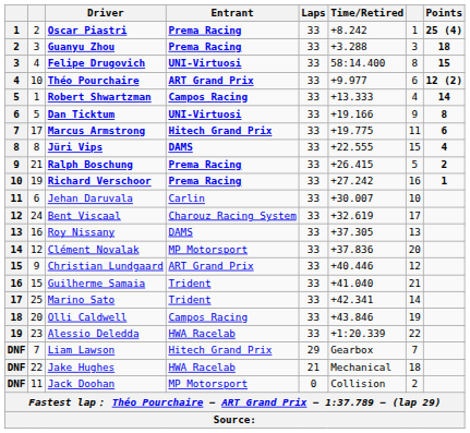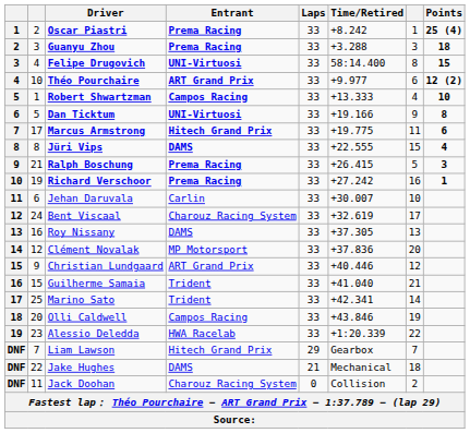 <table class="wikitable" style="font-size:85%">
 <tr>
 <th scope="col"></th>
 <th scope="col"></th>
 <th scope="col">Driver</th>
 <th scope="col">Entrant</th>
 <th scope="col">Laps</th>
 <th scope="col">Time/Retired</th>
 <th scope="col"></th>
 <th scope="col">Points</th>
 </tr>
 <tr>
 <th scope="row">1</th>
 <td align="center">2</td>
 <td><strong> <a href='#'>Oscar Piastri</a></strong></td>
 <td><strong><a href='#'>Prema Racing</a></strong></td>
 <td align="center">33</td>
 <td>+8.242</td>
 <td align="center">1</td>
 <td align="center"><strong>25 (4)</strong></td>
 </tr>
 <tr>
 <th scope="row">2</th>
 <td align="center">3</td>
 <td><strong> <a href='#'>Guanyu Zhou</a></strong></td>
 <td><strong><a href='#'>Prema Racing</a></strong></td>
 <td align="center">33</td>
 <td>+3.288</td>
 <td align="center">3</td>
 <td align="center"><strong>18</strong></td>
 </tr>
 <tr>
 <th scope="row">3</th>
 <td align="center">4</td>
 <td><strong> <a href='#'>Felipe Drugovich</a></strong></td>
 <td><strong><a href='#'>UNI-Virtuosi</a></strong></td>
 <td align="center">33</td>
 <td>58:14.400</td>
 <td align="center">8</td>
 <td align="center"><strong>15</strong></td>
 </tr>
 <tr>
 <th scope="row">4</th>
 <td align="center">10</td>
 <td><strong> <a href='#'>Théo Pourchaire</a></strong></td>
 <td><strong><a href='#'>ART Grand Prix</a></strong></td>
 <td align="center">33</td>
 <td>+9.977</td>
 <td align="center">6</td>
 <td align="center"><strong>12 (2)</strong></td>
 </tr>
 <tr>
 <th scope="row">5</th>
 <td align="center">1</td>
 <td><strong> <a href='#'>Robert Shwartzman</a></strong></td>
 <td><strong><a href='#'>Campos Racing</a></strong></td>
 <td align="center">33</td>
 <td>+13.333</td>
 <td align="center">4</td>
-<td align="center"><strong>14</strong></td>
+<td align="center"><strong>10</strong></td>
 </tr>
 <tr>
 <th scope="row">6</th>
 <td align="center">5</td>
 <td><strong> <a href='#'>Dan Ticktum</a></strong></td>
 <td><strong><a href='#'>UNI-Virtuosi</a></strong></td>
 <td align="center">33</td>
 <td>+19.166</td>
 <td align="center">9</td>
 <td align="center"><strong>8</strong></td>
 </tr>
 <tr>
 <th scope="row">7</th>
 <td align="center">17</td>
 <td><strong> <a href='#'>Marcus Armstrong</a></strong></td>
 <td><strong><a href='#'>Hitech Grand Prix</a></strong></td>
 <td align="center">33</td>
 <td>+19.775</td>
 <td align="center">11</td>
 <td align="center"><strong>6</strong></td>
 </tr>
 <tr>
 <th scope="row">8</th>
 <td align="center">8</td>
 <td><strong> <a href='#'>Jüri Vips</a></strong></td>
 <td><strong><a href='#'>DAMS</a></strong></td>
 <td align="center">33</td>
 <td>+22.555</td>
 <td align="center">15</td>
 <td align="center"><strong>4</strong></td>
 </tr>
 <tr>
 <th scope="row">9</th>
 <td align="center">21</td>
 <td><strong> <a href='#'>Ralph Boschung</a></strong></td>
 <td><strong><a href='#'>Prema Racing</a></strong></td>
 <td align="center">33</td>
 <td>+26.415</td>
 <td align="center">5</td>
-<td align="center"><strong>2</strong></td>
+<td align="center"><strong>3</strong></td>
 </tr>
 <tr>
 <th scope="row">10</th>
 <td align="center">19</td>
 <td><strong> <a href='#'>Richard Verschoor</a></strong></td>
 <td><strong><a href='#'>Prema Racing</a></strong></td>
 <td align="center">33</td>
 <td>+27.242</td>
 <td align="center">16</td>
 <td align="center"><strong>1</strong></td>
 </tr>
 <tr>
 <th scope="row">11</th>
 <td align="center">6</td>
 <td> <a href='#'>Jehan Daruvala</a></td>
 <td><a href='#'>Carlin</a></td>
 <td align="center">33</td>
 <td>+30.007</td>
 <td align="center">10</td>
 <td align="center"></td>
 </tr>
 <tr>
 <th scope="row">12</th>
 <td align="center">24</td>
 <td> <a href='#'>Bent Viscaal</a></td>
 <td><a href='#'>Charouz Racing System</a></td>
 <td align="center">33</td>
 <td>+32.619</td>
 <td align="center">17</td>
 <td align="center"></td>
 </tr>
 <tr>
 <th scope="row">13</th>
 <td align="center">16</td>
 <td> <a href='#'>Roy Nissany</a></td>
 <td><a href='#'>DAMS</a></td>
 <td align="center">33</td>
 <td>+37.305</td>
 <td align="center">13</td>
 <td align="center"></td>
 </tr>
 <tr>
 <th scope="row">14</th>
 <td align="center">12</td>
 <td> <a href='#'>Clément Novalak</a></td>
 <td><a href='#'>MP Motorsport</a></td>
 <td align="center">33</td>
 <td>+37.836</td>
 <td align="center">20</td>
 <td align="center"></td>
 </tr>
 <tr>
 <th scope="row">15</th>
 <td align="center">9</td>
 <td> <a href='#'>Christian Lundgaard</a></td>
 <td><a href='#'>ART Grand Prix</a></td>
 <td align="center">33</td>
 <td>+40.446</td>
 <td align="center">12</td>
 <td align="center"></td>
 </tr>
 <tr>
 <th scope="row">16</th>
 <td align="center">15</td>
 <td> <a href='#'>Guilherme Samaia</a></td>
 <td><a href='#'>Trident</a></td>
 <td align="center">33</td>
 <td>+41.040</td>
 <td align="center">21</td>
 <td align="center"></td>
 </tr>
 <tr>
 <th scope="row">17</th>
 <td align="center">25</td>
 <td> <a href='#'>Marino Sato</a></td>
 <td><a href='#'>Trident</a></td>
 <td align="center">33</td>
 <td>+42.341</td>
 <td align="center">14</td>
 <td align="center"></td>
 </tr>
 <tr>
 <th scope="row">18</th>
 <td align="center">20</td>
 <td> <a href='#'>Olli Caldwell</a></td>
 <td><a href='#'>Campos Racing</a></td>
 <td align="center">33</td>
 <td>+43.846</td>
 <td align="center">19</td>
 <td align="center"></td>
 </tr>
 <tr>
 <th scope="row">19</th>
 <td align="center">23</td>
 <td> <a href='#'>Alessio Deledda</a></td>
 <td><a href='#'>HWA Racelab</a></td>
 <td align="center">33</td>
 <td>+1:20.339</td>
 <td align="center">22</td>
 <td align="center"></td>
 </tr>
 <tr>
 <th scope="row">DNF</th>
 <td align="center">7</td>
 <td> <a href='#'>Liam Lawson</a></td>
 <td><a href='#'>Hitech Grand Prix</a></td>
 <td align="center">29</td>
 <td>Gearbox</td>
 <td align="center">7</td>
 <td align="center"></td>
 </tr>
 <tr>
 <th scope="row">DNF</th>
 <td align="center">22</td>
 <td> <a href='#'>Jake Hughes</a></td>
-<td><a href='#'>HWA Racelab</a></td>
+<td><a href='#'>DAMS</a></td>
 <td align="center">21</td>
 <td>Mechanical</td>
 <td align="center">18</td>
 <td align="center"></td>
 </tr>
 <tr>
 <th scope="row">DNF</th>
 <td align="center">11</td>
 <td> <a href='#'>Jack Doohan</a></td>
-<td><a href='#'>MP Motorsport</a></td>
+<td><a href='#'>Charouz Racing System</a></td>
 <td align="center">0</td>
 <td>Collision</td>
 <td align="center">2</td>
 <td align="center"></td>
 </tr>
 <tr>
 <th colspan="8" align="center"><em>Fastest lap： <a href='#'>Théo Pourchaire</a> − <a href='#'>ART Grand Prix</a> − 1:37.789 − (lap 29)</em></th>
 </tr>
 <tr>
 <th colspan="8">Source:</th>
 </tr>
 </table>
